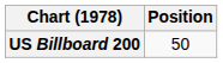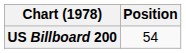 <table class="wikitable plainrowheaders" style="text-align:center">
 <tr>
 <th scope="col">Chart (1978)</th>
 <th scope="col">Position</th>
 </tr>
 <tr>
 <th scope="row">US <em>Billboard</em> 200</th>
-<td>50</td>
+<td>54</td>
 </tr>
 </table>
